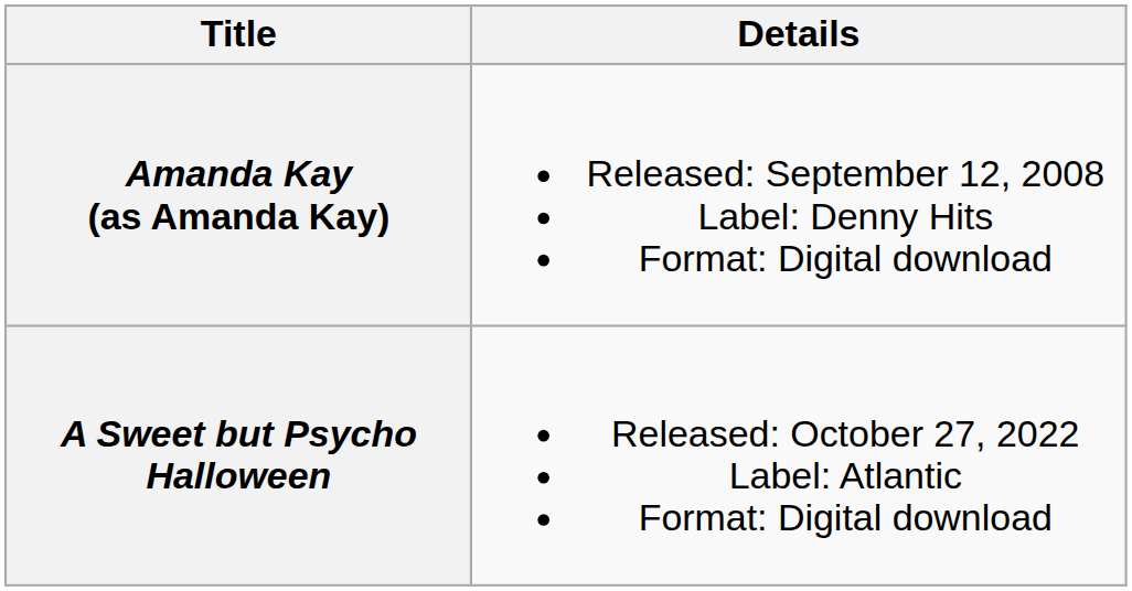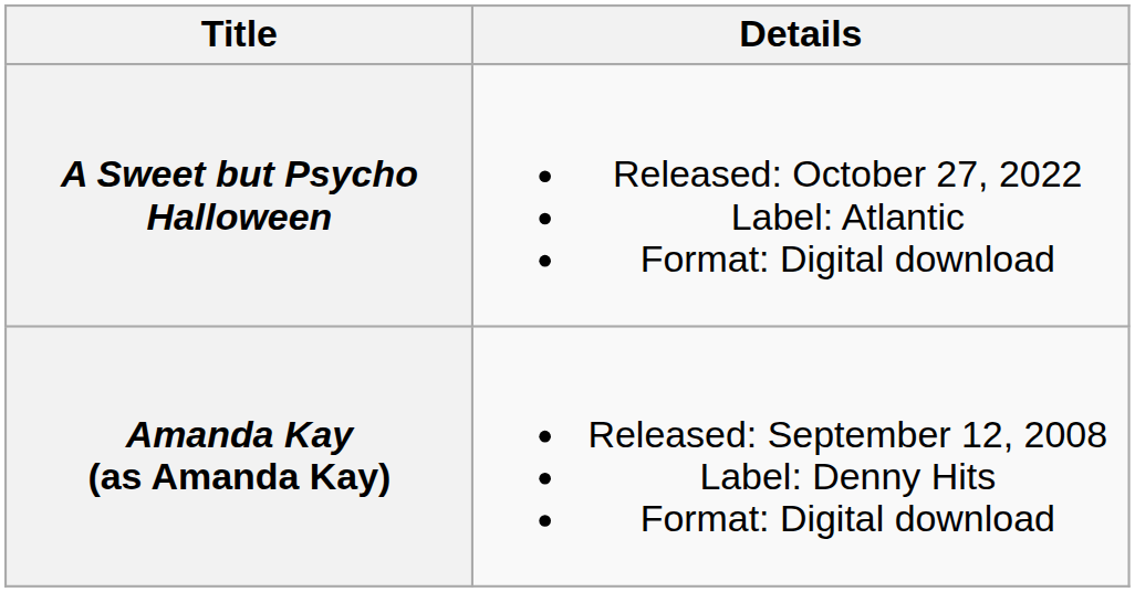 <table class="wikitable plainrowheaders" style="text-align:center;">
 <tr>
 <th scope="col" style="width:12em;">Title</th>
 <th scope="col" style="width:17em;">Details</th>
 </tr>
 <tr>
+<th scope="row"><em>A Sweet but Psycho Halloween</em></th>
+<td><br><ul><li>Released: October 27, 2022</li><li>Label: Atlantic</li><li>Format: Digital download</li></ul></td>
+</tr>
+<tr>
 <th scope="row"><em>Amanda Kay</em> <br><span>(as Amanda Kay)</span></th>
 <td><br><ul><li>Released: September 12, 2008</li><li>Label: Denny Hits</li><li>Format: Digital download</li></ul></td>
 </tr>
-<tr>
-<th scope="row"><em>A Sweet but Psycho Halloween</em></th>
-<td><br><ul><li>Released: October 27, 2022</li><li>Label: Atlantic</li><li>Format: Digital download</li></ul></td>
-</tr>
 </table>
